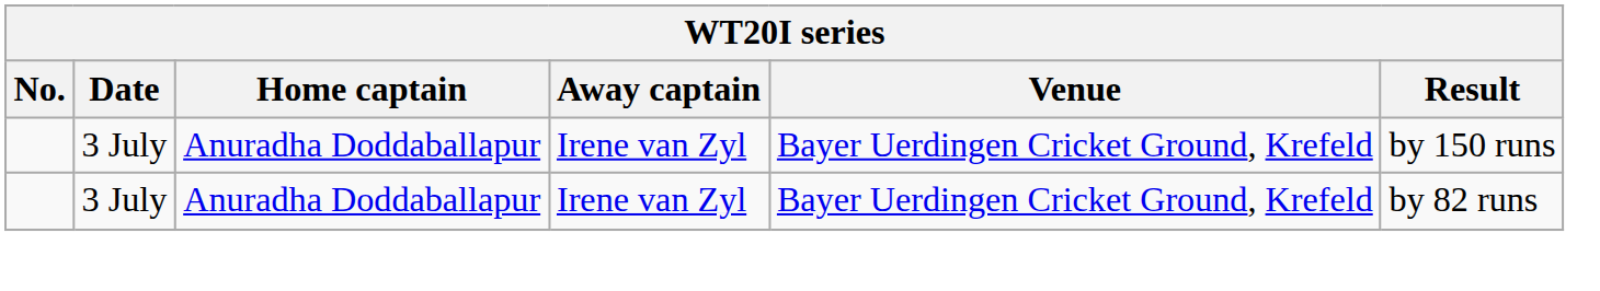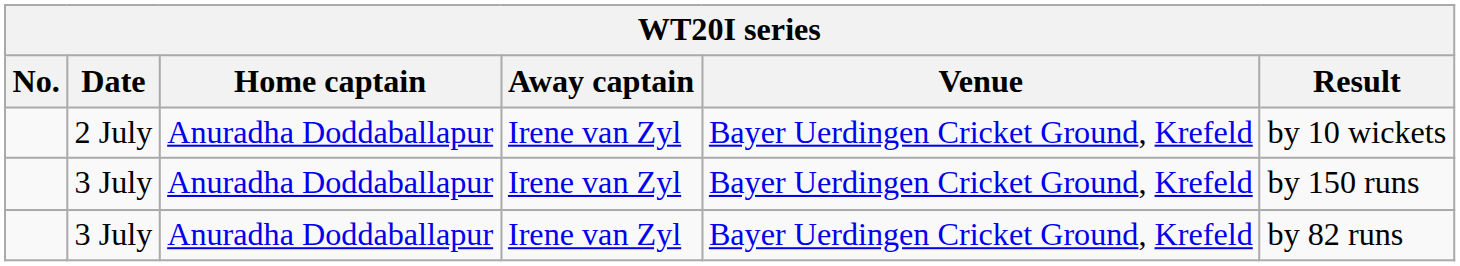 <table class="wikitable">
 <tr>
 <th colspan="6">WT20I series</th>
 </tr>
 <tr>
 <th>No.</th>
 <th>Date</th>
 <th>Home captain</th>
 <th>Away captain</th>
 <th>Venue</th>
 <th>Result</th>
+</tr>
+<tr>
+<td></td>
+<td>2 July</td>
+<td><a href='#'>Anuradha Doddaballapur</a></td>
+<td><a href='#'>Irene van Zyl</a></td>
+<td><a href='#'>Bayer Uerdingen Cricket Ground</a>, <a href='#'>Krefeld</a></td>
+<td> by 10 wickets</td>
 </tr>
 <tr>
 <td></td>
 <td>3 July</td>
 <td><a href='#'>Anuradha Doddaballapur</a></td>
 <td><a href='#'>Irene van Zyl</a></td>
 <td><a href='#'>Bayer Uerdingen Cricket Ground</a>, <a href='#'>Krefeld</a></td>
 <td> by 150 runs</td>
 </tr>
 <tr>
 <td></td>
 <td>3 July</td>
 <td><a href='#'>Anuradha Doddaballapur</a></td>
 <td><a href='#'>Irene van Zyl</a></td>
 <td><a href='#'>Bayer Uerdingen Cricket Ground</a>, <a href='#'>Krefeld</a></td>
 <td> by 82 runs</td>
 </tr>
 </table>
